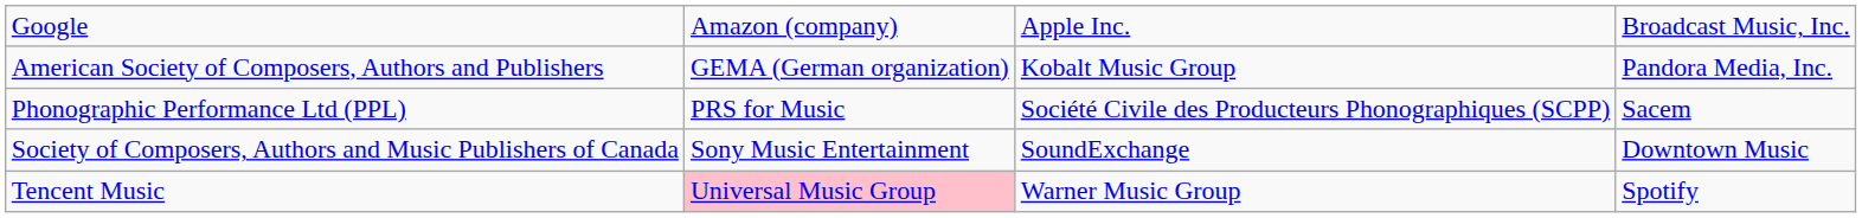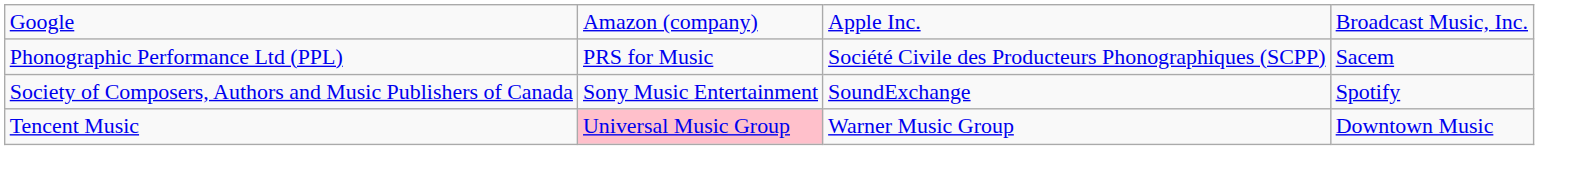 <table class="wikitable">
 <tr>
 <td><a href='#'>Google</a></td>
 <td><a href='#'>Amazon (company)</a></td>
 <td><a href='#'>Apple Inc.</a></td>
 <td><a href='#'>Broadcast Music, Inc.</a></td>
-</tr>
-<tr>
-<td><a href='#'>American Society of Composers, Authors and Publishers</a></td>
-<td><a href='#'>GEMA (German organization)</a></td>
-<td><a href='#'>Kobalt Music Group</a></td>
-<td><a href='#'>Pandora Media, Inc.</a></td>
 </tr>
 <tr>
 <td><a href='#'>Phonographic Performance Ltd (PPL)</a></td>
 <td><a href='#'>PRS for Music</a></td>
 <td><a href='#'>Société Civile des Producteurs Phonographiques (SCPP)</a></td>
 <td><a href='#'>Sacem</a></td>
 </tr>
 <tr>
 <td><a href='#'>Society of Composers, Authors and Music Publishers of Canada</a></td>
 <td><a href='#'>Sony Music Entertainment</a></td>
 <td><a href='#'>SoundExchange</a></td>
-<td><a href='#'>Downtown Music</a></td>
+<td><a href='#'>Spotify</a></td>
 </tr>
 <tr>
 <td><a href='#'>Tencent Music</a></td>
 <td style="background: pink;"><a href='#'>Universal Music Group</a></td>
 <td><a href='#'>Warner Music Group</a></td>
-<td><a href='#'>Spotify</a></td>
+<td><a href='#'>Downtown Music</a></td>
 </tr>
 </table>
